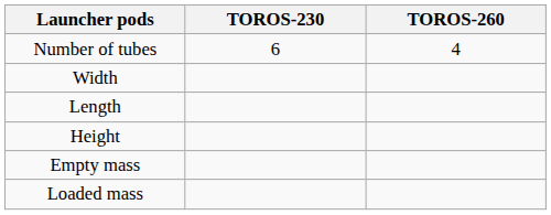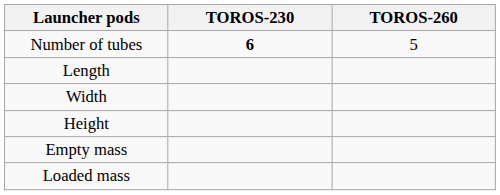 <table class="wikitable" style="text-align:center;">
 <tr>
 <th width="150">Launcher pods</th>
 <th width="150">TOROS-230</th>
 <th width="150">TOROS-260</th>
 </tr>
 <tr>
 <td>Number of tubes</td>
-<td>6</td>
-<td>4</td>
+<td><strong>6</strong></td>
+<td>5</td>
 </tr>
 <tr>
-<td>Width</td>
+<td>Length</td>
 <td></td>
 <td></td>
 </tr>
 <tr>
-<td>Length</td>
+<td>Width</td>
 <td></td>
 <td></td>
 </tr>
 <tr>
 <td>Height</td>
 <td></td>
 <td></td>
 </tr>
 <tr>
 <td>Empty mass</td>
 <td></td>
 <td></td>
 </tr>
 <tr>
 <td>Loaded mass</td>
 <td></td>
 <td></td>
 </tr>
 </table>
